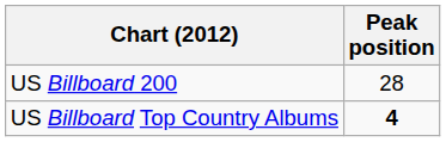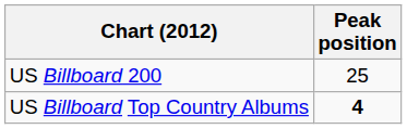 <table class="wikitable sortable">
 <tr>
 <th>Chart (2012)</th>
 <th>Peak<br>position</th>
 </tr>
 <tr>
 <td>US <a href='#'><em>Billboard</em> 200</a></td>
-<td align="center">28</td>
+<td align="center">25</td>
 </tr>
 <tr>
 <td>US <em><a href='#'>Billboard</a></em> <a href='#'>Top Country Albums</a></td>
 <td align="center"><strong>4</strong></td>
 </tr>
 </table>
